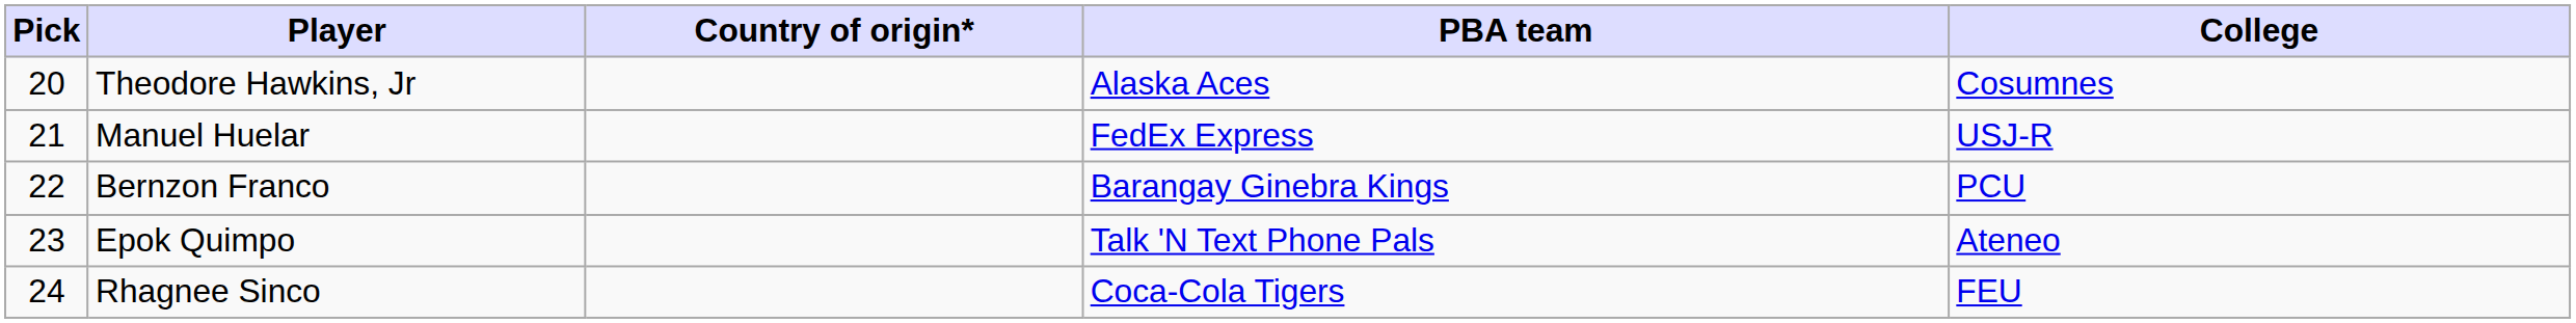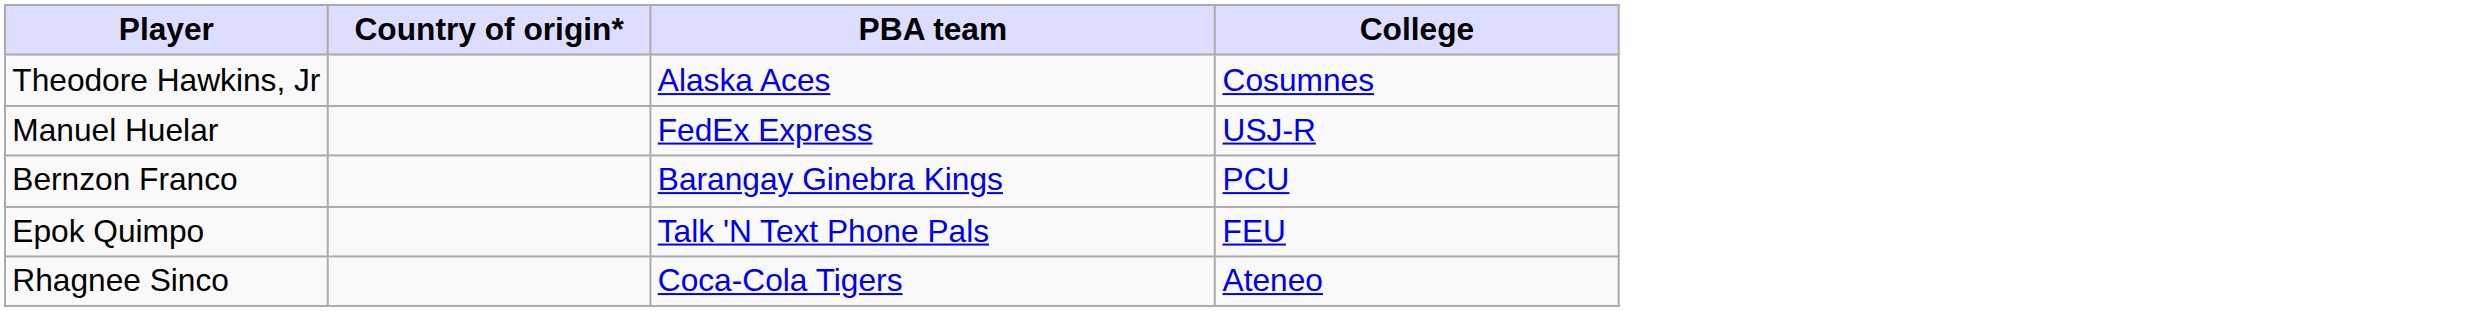 <table class="wikitable">
 <tr>
-<th style="background:#ddf;">Pick</th>
 <th style="background:#ddf; width:20%;">Player</th>
 <th style="background:#ddf; width:20%;">Country of origin*</th>
 <th style="background:#ddf; width:35%;">PBA team</th>
 <th style="background:#ddf; width:25%;">College</th>
 </tr>
 <tr>
-<td align=center>20</td>
 <td>Theodore Hawkins, Jr</td>
 <td></td>
 <td><a href='#'>Alaska Aces</a></td>
 <td><a href='#'>Cosumnes</a></td>
 </tr>
 <tr>
-<td align=center>21</td>
 <td>Manuel Huelar</td>
 <td></td>
 <td><a href='#'>FedEx Express</a></td>
 <td><a href='#'>USJ-R</a></td>
 </tr>
 <tr>
-<td align=center>22</td>
 <td>Bernzon Franco</td>
 <td></td>
 <td><a href='#'>Barangay Ginebra Kings</a></td>
 <td><a href='#'>PCU</a></td>
 </tr>
 <tr>
-<td align=center>23</td>
 <td>Epok Quimpo</td>
 <td></td>
 <td><a href='#'>Talk 'N Text Phone Pals</a></td>
-<td><a href='#'>Ateneo</a></td>
+<td><a href='#'>FEU</a></td>
 </tr>
 <tr>
-<td align=center>24</td>
 <td>Rhagnee Sinco</td>
 <td></td>
 <td><a href='#'>Coca-Cola Tigers</a></td>
-<td><a href='#'>FEU</a></td>
+<td><a href='#'>Ateneo</a></td>
 </tr>
 </table>
